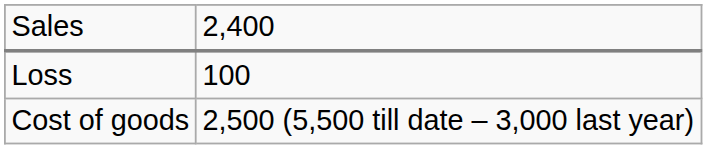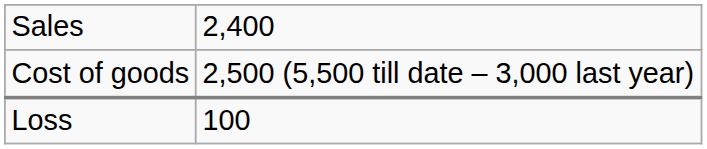 <table class="wikitable">
 <tr>
 <td>Sales</td>
 <td>2,400</td>
 </tr>
+<tr>
+<td>Cost of goods</td>
+<td>2,500 (5,500 till date – 3,000 last year)</td>
+</tr>
 <tr style="border-top: 2px solid gray;">
 <td>Loss</td>
 <td>100</td>
 </tr>
-<tr>
-<td>Cost of goods</td>
-<td>2,500 (5,500 till date – 3,000 last year)</td>
-</tr>
 </table>
